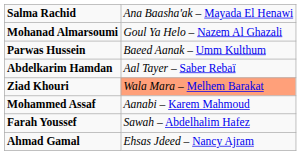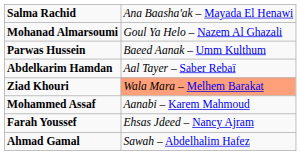 <table class="wikitable">
 <tr>
 <td><strong>Salma Rachid</strong></td>
 <td><em>Ana Baasha'ak</em> – <a href='#'>Mayada El Henawi</a></td>
 </tr>
 <tr>
 <td><strong>Mohanad Almarsoumi</strong></td>
 <td><em>Goul Ya Helo</em> – <a href='#'>Nazem Al Ghazali</a></td>
 </tr>
 <tr>
 <td><strong>Parwas Hussein</strong></td>
 <td><em>Baeed Aanak</em> – <a href='#'>Umm Kulthum</a></td>
 </tr>
 <tr>
 <td><strong>Abdelkarim Hamdan</strong></td>
 <td><em>Aal Tayer</em> – <a href='#'>Saber Rebaï</a></td>
 </tr>
 <tr>
 <td><strong>Ziad Khouri</strong></td>
 <td style="background: lightsalmon;"><em>Wala Mara</em> – <a href='#'>Melhem Barakat</a></td>
 </tr>
 <tr>
 <td><strong>Mohammed Assaf</strong></td>
 <td><em>Aanabi</em> – <a href='#'>Karem Mahmoud</a></td>
 </tr>
 <tr>
 <td><strong>Farah Youssef</strong></td>
-<td><em>Sawah</em> – <a href='#'>Abdelhalim Hafez</a></td>
+<td><em>Ehsas Jdeed</em> – <a href='#'>Nancy Ajram</a></td>
 </tr>
 <tr>
 <td><strong>Ahmad Gamal</strong></td>
-<td><em>Ehsas Jdeed</em> – <a href='#'>Nancy Ajram</a></td>
+<td><em>Sawah</em> – <a href='#'>Abdelhalim Hafez</a></td>
 </tr>
 </table>
